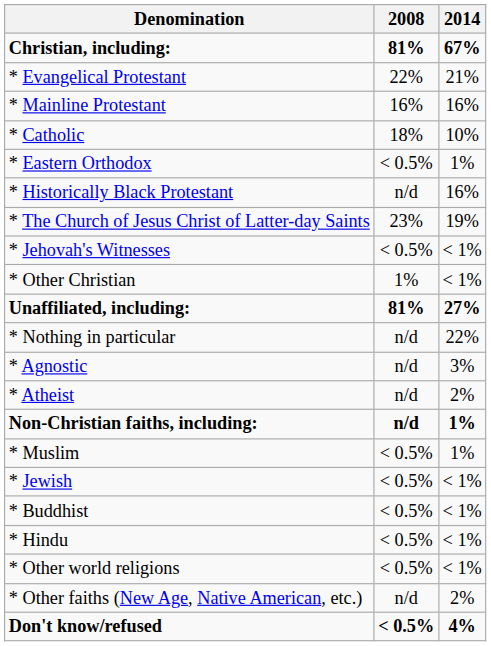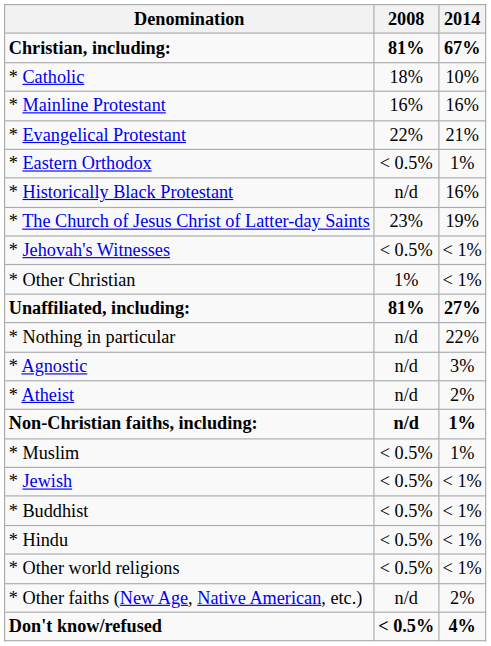 <table class="wikitable">
 <tr>
 <th>Denomination</th>
 <th>2008</th>
 <th>2014</th>
 </tr>
 <tr>
 <td><strong>Christian, including:</strong></td>
 <td align=center><strong>81%</strong></td>
 <td align=center><strong>67%</strong></td>
 </tr>
 <tr>
-<td>* <a href='#'>Evangelical Protestant</a></td>
-<td align=center>22%</td>
-<td align=center>21%</td>
+<td>* <a href='#'>Catholic</a></td>
+<td align=center>18%</td>
+<td align=center>10%</td>
 </tr>
 <tr>
 <td>* <a href='#'>Mainline Protestant</a></td>
 <td align=center>16%</td>
 <td align=center>16%</td>
 </tr>
 <tr>
-<td>* <a href='#'>Catholic</a></td>
-<td align=center>18%</td>
-<td align=center>10%</td>
+<td>* <a href='#'>Evangelical Protestant</a></td>
+<td align=center>22%</td>
+<td align=center>21%</td>
 </tr>
 <tr>
 <td>* <a href='#'>Eastern Orthodox</a></td>
 <td align=center>< 0.5%</td>
 <td align=center>1%</td>
 </tr>
 <tr>
 <td>* <a href='#'>Historically Black Protestant</a></td>
 <td align=center>n/d</td>
 <td align=center>16%</td>
 </tr>
 <tr>
 <td>* <a href='#'>The Church of Jesus Christ of Latter-day Saints</a></td>
 <td align=center>23%</td>
 <td align=center>19%</td>
 </tr>
 <tr>
 <td>* <a href='#'>Jehovah's Witnesses</a></td>
 <td align=center>< 0.5%</td>
 <td align=center>< 1%</td>
 </tr>
 <tr>
 <td>* Other Christian</td>
 <td align=center>1%</td>
 <td align=center>< 1%</td>
 </tr>
 <tr>
 <td><strong>Unaffiliated, including:</strong></td>
 <td align=center><strong>81%</strong></td>
 <td align=center><strong>27%</strong></td>
 </tr>
 <tr>
 <td>* Nothing in particular</td>
 <td align=center>n/d</td>
 <td align=center>22%</td>
 </tr>
 <tr>
 <td>* <a href='#'>Agnostic</a></td>
 <td align=center>n/d</td>
 <td align=center>3%</td>
 </tr>
 <tr>
 <td>* <a href='#'>Atheist</a></td>
 <td align=center>n/d</td>
 <td align=center>2%</td>
 </tr>
 <tr>
 <td><strong>Non-Christian faiths, including:</strong></td>
 <td align=center><strong>n/d</strong></td>
 <td align=center><strong>1%</strong></td>
 </tr>
 <tr>
 <td>* Muslim</td>
 <td align=center>< 0.5%</td>
 <td align=center>1%</td>
 </tr>
 <tr>
 <td>* <a href='#'>Jewish</a></td>
 <td align=center>< 0.5%</td>
 <td align=center>< 1%</td>
 </tr>
 <tr>
 <td>* Buddhist</td>
 <td align=center>< 0.5%</td>
 <td align=center>< 1%</td>
 </tr>
 <tr>
 <td>* Hindu</td>
 <td align=center>< 0.5%</td>
 <td align=center>< 1%</td>
 </tr>
 <tr>
 <td>* Other world religions</td>
 <td align=center>< 0.5%</td>
 <td align=center>< 1%</td>
 </tr>
 <tr>
 <td>* Other faiths (<a href='#'>New Age</a>, <a href='#'>Native American</a>, etc.)</td>
 <td align=center>n/d</td>
 <td align=center>2%</td>
 </tr>
 <tr>
 <td><strong>Don't know/refused</strong></td>
 <td align=center><strong>< 0.5%</strong></td>
 <td align=center><strong>4%</strong></td>
 </tr>
 </table>
